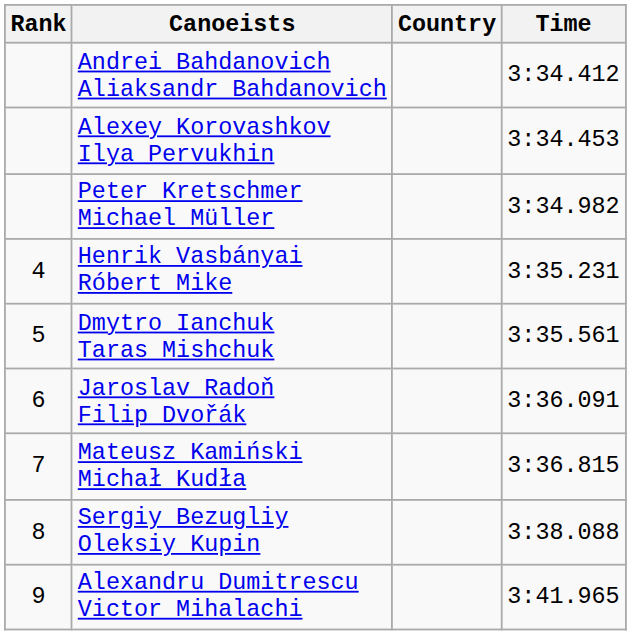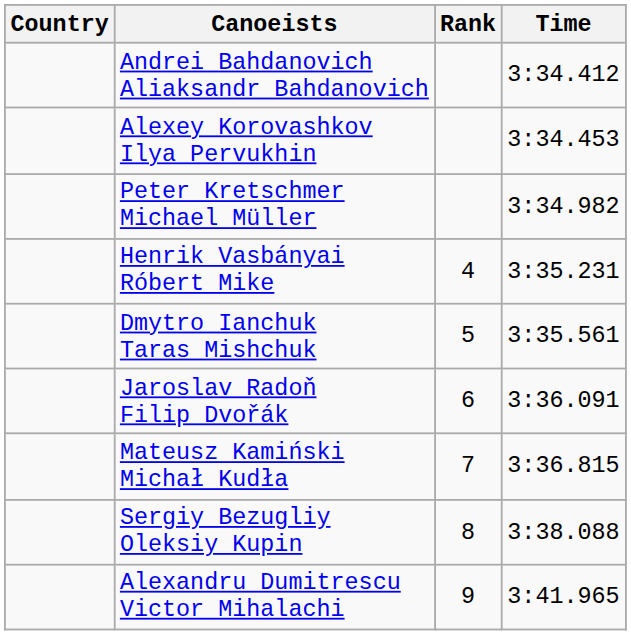 <table class="wikitable" style="text-align:center">
 <tr>
+<th>Country</th>
+<th>Canoeists</th>
 <th>Rank</th>
-<th>Canoeists</th>
-<th>Country</th>
 <th>Time</th>
 </tr>
 <tr>
+<td align="left"></td>
+<td align="left"><a href='#'>Andrei Bahdanovich</a><br><a href='#'>Aliaksandr Bahdanovich</a></td>
 <td></td>
-<td align="left"><a href='#'>Andrei Bahdanovich</a><br><a href='#'>Aliaksandr Bahdanovich</a></td>
-<td align="left"></td>
 <td>3:34.412</td>
 </tr>
 <tr>
+<td align="left"></td>
+<td align="left"><a href='#'>Alexey Korovashkov</a><br><a href='#'>Ilya Pervukhin</a></td>
 <td></td>
-<td align="left"><a href='#'>Alexey Korovashkov</a><br><a href='#'>Ilya Pervukhin</a></td>
-<td align="left"></td>
 <td>3:34.453</td>
 </tr>
 <tr>
+<td align="left"></td>
+<td align="left"><a href='#'>Peter Kretschmer</a><br><a href='#'>Michael Müller</a></td>
 <td></td>
-<td align="left"><a href='#'>Peter Kretschmer</a><br><a href='#'>Michael Müller</a></td>
-<td align="left"></td>
 <td>3:34.982</td>
 </tr>
 <tr>
+<td align="left"></td>
+<td align="left"><a href='#'>Henrik Vasbányai</a><br><a href='#'>Róbert Mike</a></td>
 <td>4</td>
-<td align="left"><a href='#'>Henrik Vasbányai</a><br><a href='#'>Róbert Mike</a></td>
-<td align="left"></td>
 <td>3:35.231</td>
 </tr>
 <tr>
+<td align="left"></td>
+<td align="left"><a href='#'>Dmytro Ianchuk</a><br><a href='#'>Taras Mishchuk</a></td>
 <td>5</td>
-<td align="left"><a href='#'>Dmytro Ianchuk</a><br><a href='#'>Taras Mishchuk</a></td>
-<td align="left"></td>
 <td>3:35.561</td>
 </tr>
 <tr>
+<td align="left"></td>
+<td align="left"><a href='#'>Jaroslav Radoň</a><br><a href='#'>Filip Dvořák</a></td>
 <td>6</td>
-<td align="left"><a href='#'>Jaroslav Radoň</a><br><a href='#'>Filip Dvořák</a></td>
-<td align="left"></td>
 <td>3:36.091</td>
 </tr>
 <tr>
+<td align="left"></td>
+<td align="left"><a href='#'>Mateusz Kamiński</a><br><a href='#'>Michał Kudła</a></td>
 <td>7</td>
-<td align="left"><a href='#'>Mateusz Kamiński</a><br><a href='#'>Michał Kudła</a></td>
-<td align="left"></td>
 <td>3:36.815</td>
 </tr>
 <tr>
+<td align="left"></td>
+<td align="left"><a href='#'>Sergiy Bezugliy</a><br><a href='#'>Oleksiy Kupin</a></td>
 <td>8</td>
-<td align="left"><a href='#'>Sergiy Bezugliy</a><br><a href='#'>Oleksiy Kupin</a></td>
-<td align="left"></td>
 <td>3:38.088</td>
 </tr>
 <tr>
+<td align="left"></td>
+<td align="left"><a href='#'>Alexandru Dumitrescu</a><br><a href='#'>Victor Mihalachi</a></td>
 <td>9</td>
-<td align="left"><a href='#'>Alexandru Dumitrescu</a><br><a href='#'>Victor Mihalachi</a></td>
-<td align="left"></td>
 <td>3:41.965</td>
 </tr>
 </table>
